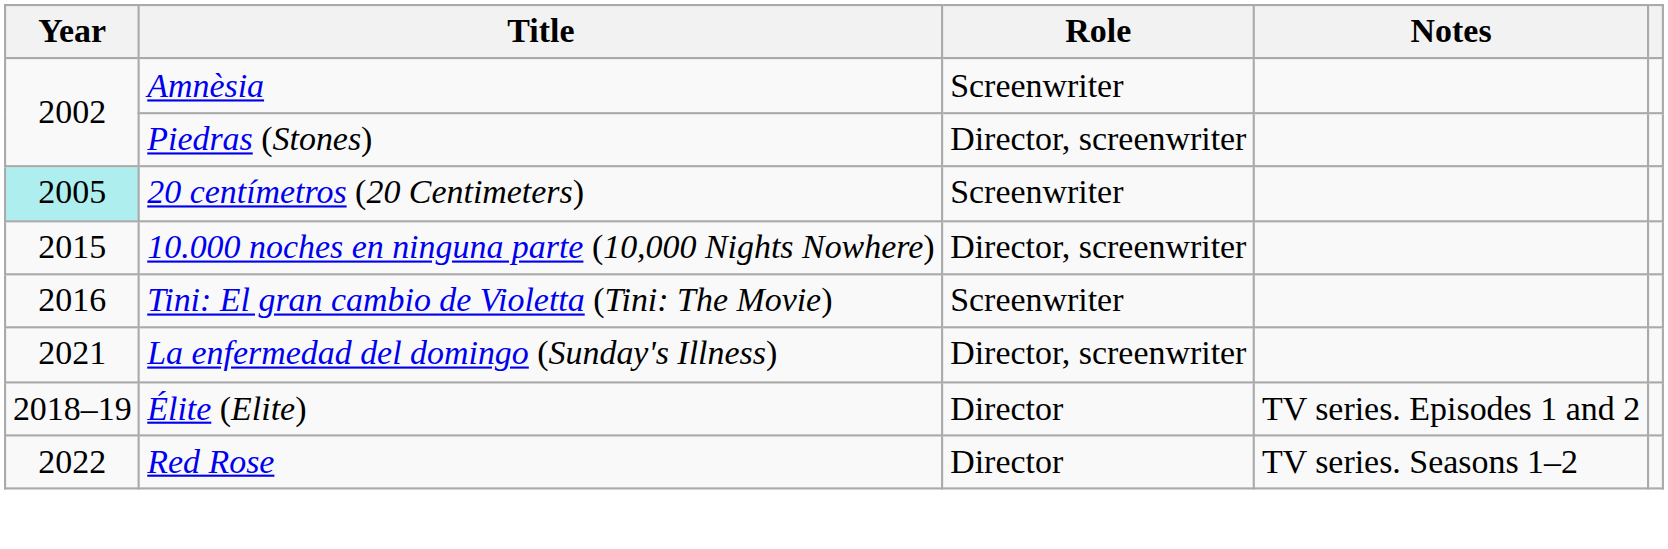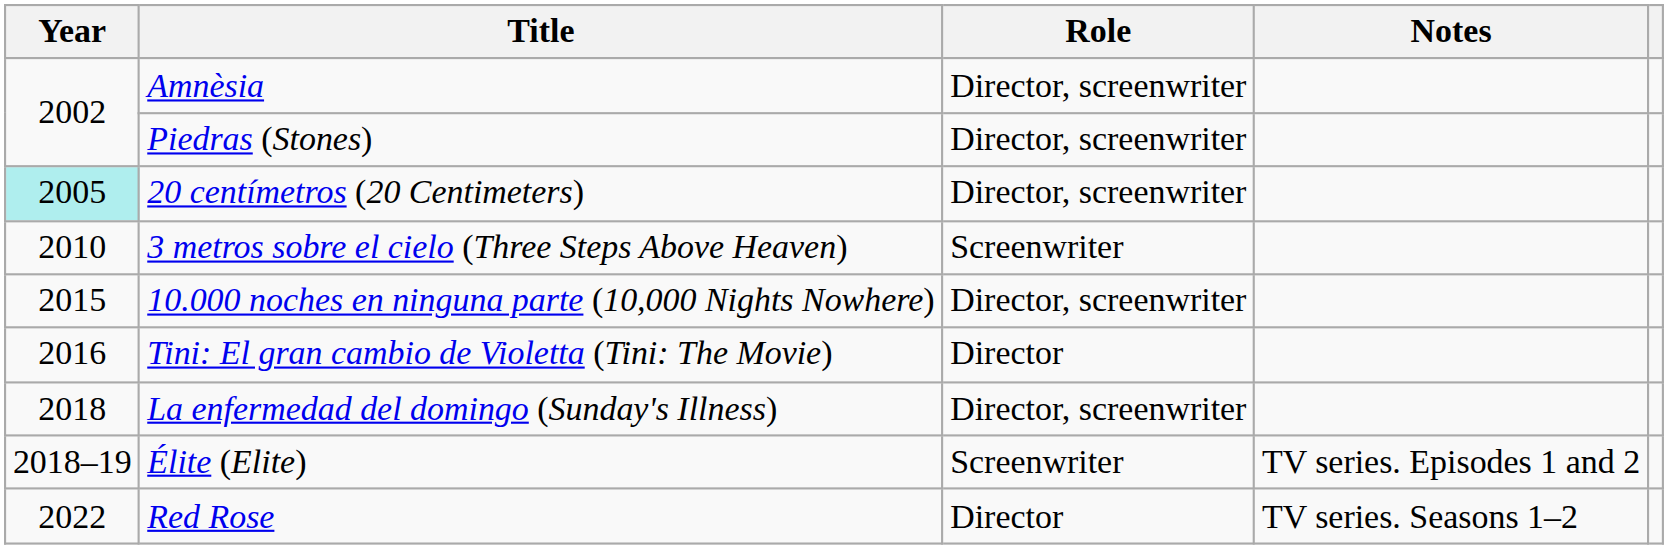 <table class="wikitable sortable">
 <tr>
 <th>Year</th>
 <th>Title</th>
 <th>Role</th>
 <th class="unsortable">Notes</th>
 <th class="unsortable"></th>
 </tr>
 <tr>
 <td rowspan="2" align = "center">2002</td>
 <td><em><a href='#'>Amnèsia</a></em></td>
-<td>Screenwriter</td>
+<td>Director, screenwriter</td>
 <td></td>
 <td align = "center"></td>
 </tr>
 <tr>
 <td><em><a href='#'>Piedras</a></em> (<em>Stones</em>)</td>
 <td>Director, screenwriter</td>
 <td></td>
 <td align = "center"></td>
 </tr>
 <tr>
 <td align = "center" style="background: paleturquoise;">2005</td>
 <td><em><a href='#'>20 centímetros</a></em> (<em>20 Centimeters</em>)</td>
+<td>Director, screenwriter</td>
+<td></td>
+<td align = "center"></td>
+</tr>
+<tr>
+<td align = "center">2010</td>
+<td><em><a href='#'>3 metros sobre el cielo</a></em> (<em>Three Steps Above Heaven</em>)</td>
 <td>Screenwriter</td>
 <td></td>
 <td align = "center"></td>
 </tr>
 <tr>
 <td align = "center">2015</td>
 <td><em><a href='#'>10.000 noches en ninguna parte</a></em> (<em>10,000 Nights Nowhere</em>)</td>
 <td>Director, screenwriter</td>
 <td></td>
 <td align = "center"></td>
 </tr>
 <tr>
 <td align = "center">2016</td>
 <td><em><a href='#'>Tini: El gran cambio de Violetta</a></em> (<em>Tini: The Movie</em>)</td>
-<td>Screenwriter</td>
+<td>Director</td>
 <td></td>
 <td align = "center"></td>
 </tr>
 <tr>
-<td align = "center">2021</td>
+<td align = "center">2018</td>
 <td><em><a href='#'>La enfermedad del domingo</a></em> (<em>Sunday's Illness</em>)</td>
 <td>Director, screenwriter</td>
 <td></td>
 <td align = "center"></td>
 </tr>
 <tr>
 <td align = "center">2018–19</td>
 <td><em><a href='#'>Élite</a></em> (<em>Elite</em>)</td>
-<td>Director</td>
+<td>Screenwriter</td>
 <td>TV series. Episodes 1 and 2</td>
 <td align = "center"></td>
 </tr>
 <tr>
 <td align = "center">2022</td>
 <td><em><a href='#'>Red Rose</a></em></td>
 <td>Director</td>
 <td>TV series. Seasons 1–2</td>
 <td align = "center"></td>
 </tr>
 </table>
